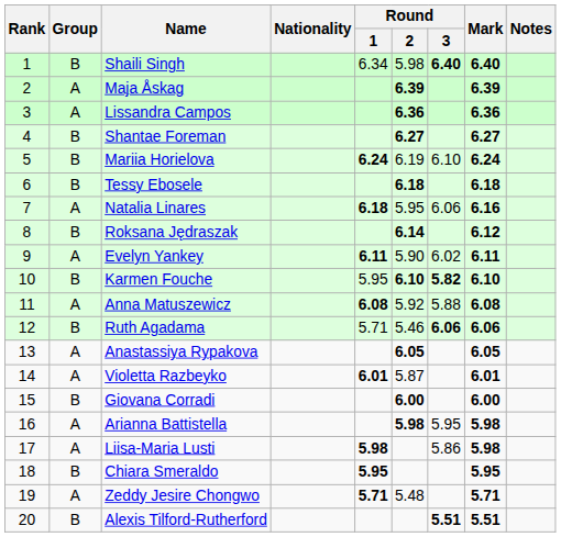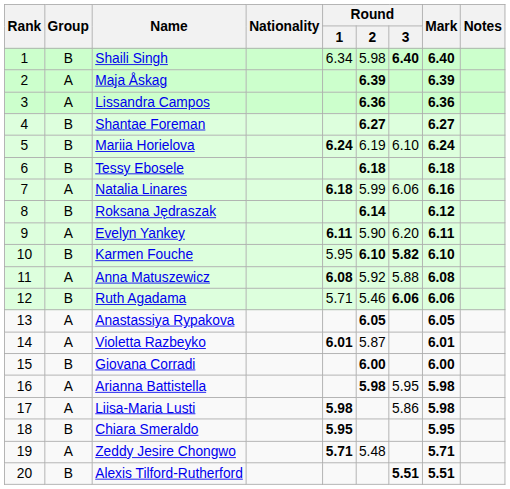 <table class="wikitable sortable" style="text-align:center">
 <tr>
 <th rowspan=2>Rank</th>
 <th rowspan=2>Group</th>
 <th rowspan=2>Name</th>
 <th rowspan=2>Nationality</th>
 <th colspan=3>Round</th>
 <th rowspan=2>Mark</th>
 <th rowspan=2>Notes</th>
 </tr>
 <tr>
 <th>1</th>
 <th>2</th>
 <th>3</th>
 </tr>
 <tr bgcolor=ccffcc>
 <td>1</td>
 <td>B</td>
 <td align=left><a href='#'>Shaili Singh</a></td>
 <td align=left></td>
 <td>6.34</td>
 <td>5.98</td>
 <td><strong>6.40</strong></td>
 <td><strong>6.40</strong></td>
 <td></td>
 </tr>
 <tr bgcolor=ccffcc>
 <td>2</td>
 <td>A</td>
 <td align=left><a href='#'>Maja Åskag</a></td>
 <td align=left></td>
 <td></td>
 <td><strong>6.39</strong></td>
 <td></td>
 <td><strong>6.39</strong></td>
 <td></td>
 </tr>
 <tr bgcolor=ccffcc>
 <td>3</td>
 <td>A</td>
 <td align=left><a href='#'>Lissandra Campos</a></td>
 <td align=left></td>
 <td></td>
 <td><strong>6.36</strong></td>
 <td></td>
 <td><strong>6.36</strong></td>
 <td></td>
 </tr>
 <tr bgcolor=ddffdd>
 <td>4</td>
 <td>B</td>
 <td align=left><a href='#'>Shantae Foreman</a></td>
 <td align=left></td>
 <td></td>
 <td><strong>6.27</strong></td>
 <td></td>
 <td><strong>6.27</strong></td>
 <td></td>
 </tr>
 <tr bgcolor=ddffdd>
 <td>5</td>
 <td>B</td>
 <td align=left><a href='#'>Mariia Horielova</a></td>
 <td align=left></td>
 <td><strong>6.24</strong></td>
 <td>6.19</td>
 <td>6.10</td>
 <td><strong>6.24</strong></td>
 <td></td>
 </tr>
 <tr bgcolor=ddffdd>
 <td>6</td>
 <td>B</td>
 <td align=left><a href='#'>Tessy Ebosele</a></td>
 <td align=left></td>
 <td></td>
 <td><strong>6.18</strong></td>
 <td></td>
 <td><strong>6.18</strong></td>
 <td></td>
 </tr>
 <tr bgcolor=ddffdd>
 <td>7</td>
 <td>A</td>
 <td align=left><a href='#'>Natalia Linares</a></td>
 <td align=left></td>
 <td><strong>6.18</strong></td>
-<td>5.95</td>
+<td>5.99</td>
 <td>6.06</td>
 <td><strong>6.16</strong></td>
 <td></td>
 </tr>
 <tr bgcolor=ddffdd>
 <td>8</td>
 <td>B</td>
 <td align=left><a href='#'>Roksana Jędraszak</a></td>
 <td align=left></td>
 <td></td>
 <td><strong>6.14</strong></td>
 <td></td>
 <td><strong>6.12</strong></td>
 <td></td>
 </tr>
 <tr bgcolor=ddffdd>
 <td>9</td>
 <td>A</td>
 <td align=left><a href='#'>Evelyn Yankey</a></td>
 <td align=left></td>
 <td><strong>6.11</strong></td>
 <td>5.90</td>
-<td>6.02</td>
+<td>6.20</td>
 <td><strong>6.11</strong></td>
 <td></td>
 </tr>
 <tr bgcolor=ddffdd>
 <td>10</td>
 <td>B</td>
 <td align=left><a href='#'>Karmen Fouche</a></td>
 <td align=left></td>
 <td>5.95</td>
 <td><strong>6.10</strong></td>
 <td><strong>5.82</strong></td>
 <td><strong>6.10</strong></td>
 <td></td>
 </tr>
 <tr bgcolor=ddffdd>
 <td>11</td>
 <td>A</td>
 <td align=left><a href='#'>Anna Matuszewicz</a></td>
 <td align=left></td>
 <td><strong>6.08</strong></td>
 <td>5.92</td>
 <td>5.88</td>
 <td><strong>6.08</strong></td>
 <td></td>
 </tr>
 <tr bgcolor=ddffdd>
 <td>12</td>
 <td>B</td>
 <td align=left><a href='#'>Ruth Agadama</a></td>
 <td align=left></td>
 <td>5.71</td>
 <td>5.46</td>
 <td><strong>6.06</strong></td>
 <td><strong>6.06</strong></td>
 <td></td>
 </tr>
 <tr>
 <td>13</td>
 <td>A</td>
 <td align=left><a href='#'>Anastassiya Rypakova</a></td>
 <td align=left></td>
 <td></td>
 <td><strong>6.05</strong></td>
 <td></td>
 <td><strong>6.05</strong></td>
 <td></td>
 </tr>
 <tr>
 <td>14</td>
 <td>A</td>
 <td align=left><a href='#'>Violetta Razbeyko</a></td>
 <td align=left></td>
 <td><strong>6.01</strong></td>
 <td>5.87</td>
 <td></td>
 <td><strong>6.01</strong></td>
 <td></td>
 </tr>
 <tr>
 <td>15</td>
 <td>B</td>
 <td align=left><a href='#'>Giovana Corradi</a></td>
 <td align=left></td>
 <td></td>
 <td><strong>6.00</strong></td>
 <td></td>
 <td><strong>6.00</strong></td>
 <td></td>
 </tr>
 <tr>
 <td>16</td>
 <td>A</td>
 <td align=left><a href='#'>Arianna Battistella</a></td>
 <td align=left></td>
 <td></td>
 <td><strong>5.98</strong></td>
 <td>5.95</td>
 <td><strong>5.98</strong></td>
 <td></td>
 </tr>
 <tr>
 <td>17</td>
 <td>A</td>
 <td align=left><a href='#'>Liisa-Maria Lusti</a></td>
 <td align=left></td>
 <td><strong>5.98</strong></td>
 <td></td>
 <td>5.86</td>
 <td><strong>5.98</strong></td>
 <td></td>
 </tr>
 <tr>
 <td>18</td>
 <td>B</td>
 <td align=left><a href='#'>Chiara Smeraldo</a></td>
 <td align=left></td>
 <td><strong>5.95</strong></td>
 <td></td>
 <td></td>
 <td><strong>5.95</strong></td>
 <td></td>
 </tr>
 <tr>
 <td>19</td>
 <td>A</td>
 <td align=left><a href='#'>Zeddy Jesire Chongwo</a></td>
 <td align=left></td>
 <td><strong>5.71</strong></td>
 <td>5.48</td>
 <td></td>
 <td><strong>5.71</strong></td>
 <td></td>
 </tr>
 <tr>
 <td>20</td>
 <td>B</td>
 <td align=left><a href='#'>Alexis Tilford-Rutherford</a></td>
 <td align=left></td>
 <td></td>
 <td></td>
 <td><strong>5.51</strong></td>
 <td><strong>5.51</strong></td>
 <td></td>
 </tr>
 </table>
